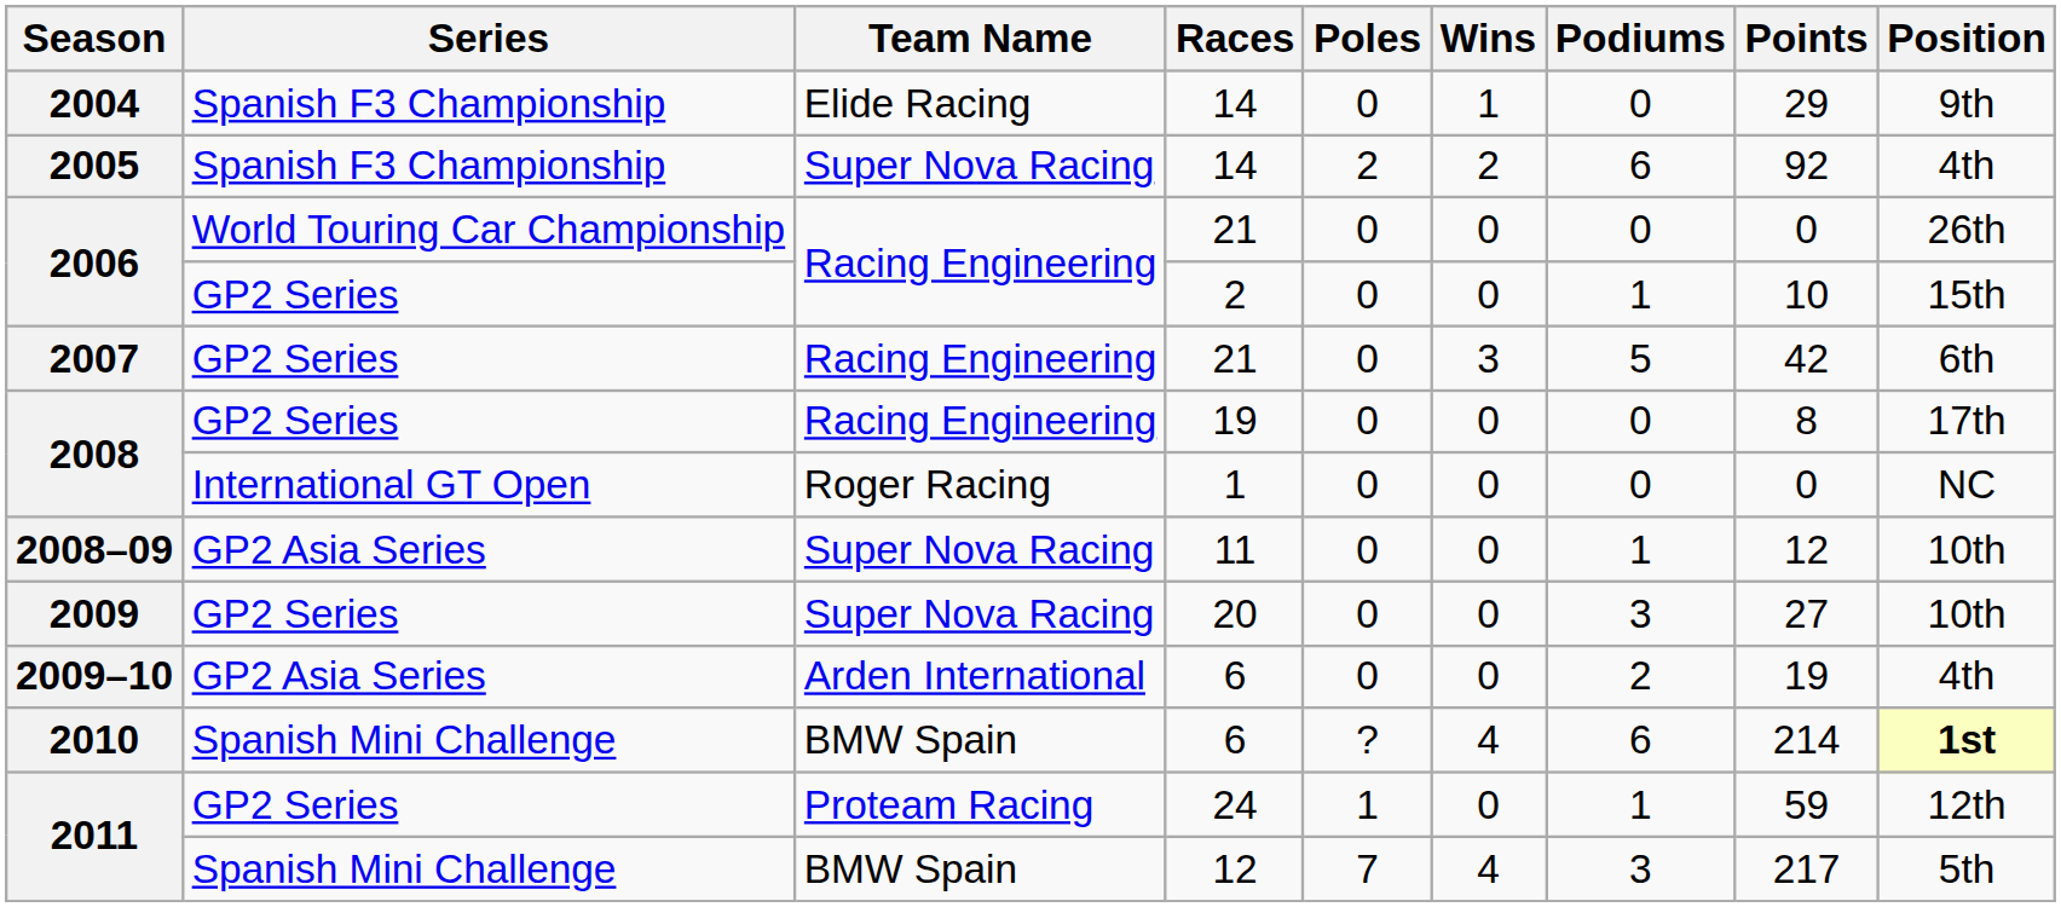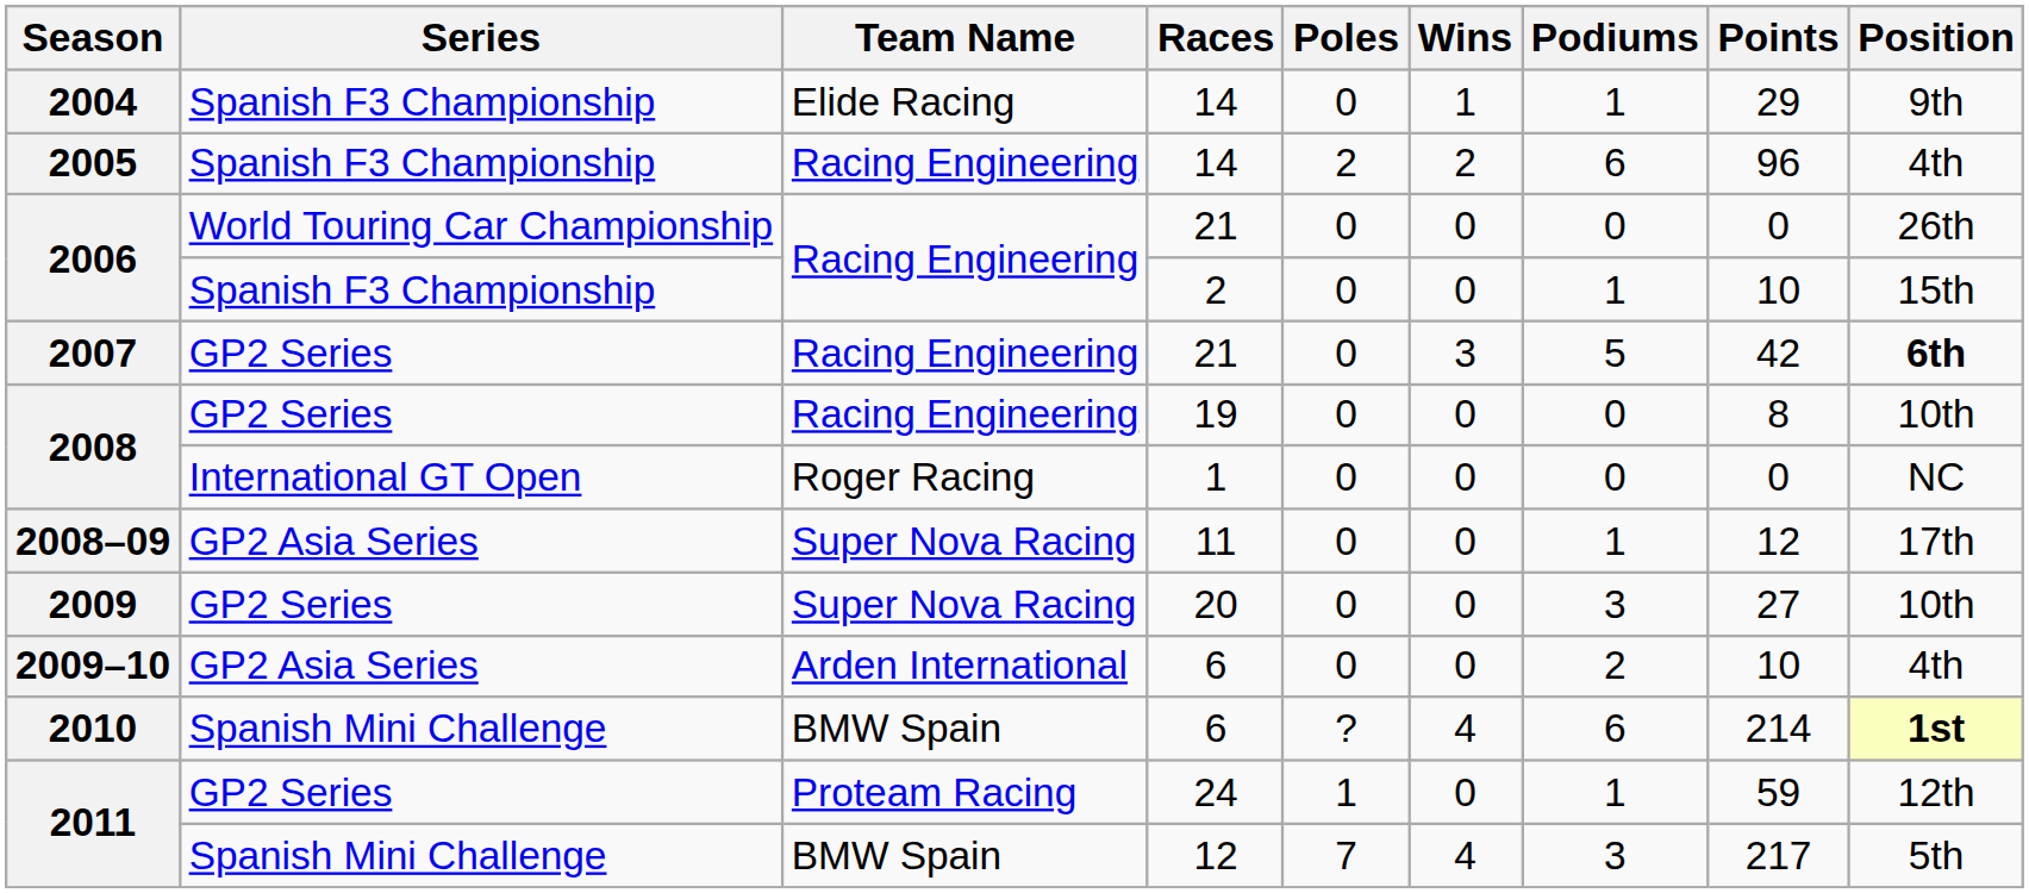 <table class="wikitable" style="font-size: 90%; text-align:center">
 <tr>
 <th>Season</th>
 <th>Series</th>
 <th>Team Name</th>
 <th>Races</th>
 <th>Poles</th>
 <th>Wins</th>
 <th>Podiums</th>
 <th>Points</th>
 <th>Position</th>
 </tr>
 <tr>
 <th>2004</th>
 <td align=left><a href='#'>Spanish F3 Championship</a></td>
 <td align=left>Elide Racing</td>
 <td>14</td>
 <td>0</td>
 <td>1</td>
-<td>0</td>
+<td>1</td>
 <td>29</td>
 <td>9th</td>
 </tr>
 <tr>
 <th>2005</th>
 <td align=left><a href='#'>Spanish F3 Championship</a></td>
-<td align=left><a href='#'>Super Nova Racing</a></td>
+<td align=left nowrap><a href='#'>Racing Engineering</a></td>
 <td>14</td>
 <td>2</td>
 <td>2</td>
 <td>6</td>
-<td>92</td>
+<td>96</td>
 <td>4th</td>
 </tr>
 <tr>
 <th rowspan=2>2006</th>
 <td align=left nowrap><a href='#'>World Touring Car Championship</a></td>
 <td rowspan=2 align=left><a href='#'>Racing Engineering</a></td>
 <td>21</td>
 <td>0</td>
 <td>0</td>
 <td>0</td>
 <td>0</td>
 <td>26th</td>
 </tr>
 <tr>
-<td align=left><a href='#'>GP2 Series</a></td>
+<td align=left><a href='#'>Spanish F3 Championship</a></td>
 <td>2</td>
 <td>0</td>
 <td>0</td>
 <td>1</td>
 <td>10</td>
 <td>15th</td>
 </tr>
 <tr>
 <th>2007</th>
 <td align=left><a href='#'>GP2 Series</a></td>
 <td align=left><a href='#'>Racing Engineering</a></td>
 <td>21</td>
 <td>0</td>
 <td>3</td>
 <td>5</td>
 <td>42</td>
-<td>6th</td>
+<td><strong>6th</strong></td>
 </tr>
 <tr>
 <th rowspan=2>2008</th>
 <td align=left><a href='#'>GP2 Series</a></td>
 <td align=left><a href='#'>Racing Engineering</a></td>
 <td>19</td>
 <td>0</td>
 <td>0</td>
 <td>0</td>
 <td>8</td>
-<td>17th</td>
+<td>10th</td>
 </tr>
 <tr>
 <td align=left><a href='#'>International GT Open</a></td>
 <td align=left>Roger Racing</td>
 <td>1</td>
 <td>0</td>
 <td>0</td>
 <td>0</td>
 <td>0</td>
 <td>NC</td>
 </tr>
 <tr>
 <th>2008–09</th>
 <td align=left><a href='#'>GP2 Asia Series</a></td>
 <td align=left><a href='#'>Super Nova Racing</a></td>
 <td>11</td>
 <td>0</td>
 <td>0</td>
 <td>1</td>
 <td>12</td>
-<td>10th</td>
+<td>17th</td>
 </tr>
 <tr>
 <th>2009</th>
 <td align=left><a href='#'>GP2 Series</a></td>
 <td align=left><a href='#'>Super Nova Racing</a></td>
 <td>20</td>
 <td>0</td>
 <td>0</td>
 <td>3</td>
 <td>27</td>
 <td>10th</td>
 </tr>
 <tr>
 <th>2009–10</th>
 <td align=left><a href='#'>GP2 Asia Series</a></td>
 <td align=left><a href='#'>Arden International</a></td>
 <td>6</td>
 <td>0</td>
 <td>0</td>
 <td>2</td>
-<td>19</td>
+<td>10</td>
 <td>4th</td>
 </tr>
 <tr>
 <th>2010</th>
 <td align=left><a href='#'>Spanish Mini Challenge</a></td>
 <td align=left>BMW Spain</td>
 <td>6</td>
 <td>?</td>
 <td>4</td>
 <td>6</td>
 <td>214</td>
 <td style="background:#FBFFBF;"><strong>1st</strong></td>
 </tr>
 <tr>
 <th rowspan=2>2011</th>
 <td align=left><a href='#'>GP2 Series</a></td>
 <td align=left><a href='#'>Proteam Racing</a></td>
 <td>24</td>
 <td>1</td>
 <td>0</td>
 <td>1</td>
 <td>59</td>
 <td>12th</td>
 </tr>
 <tr>
 <td align=left><a href='#'>Spanish Mini Challenge</a></td>
 <td align=left>BMW Spain</td>
 <td>12</td>
 <td>7</td>
 <td>4</td>
 <td>3</td>
 <td>217</td>
 <td>5th</td>
 </tr>
 </table>
